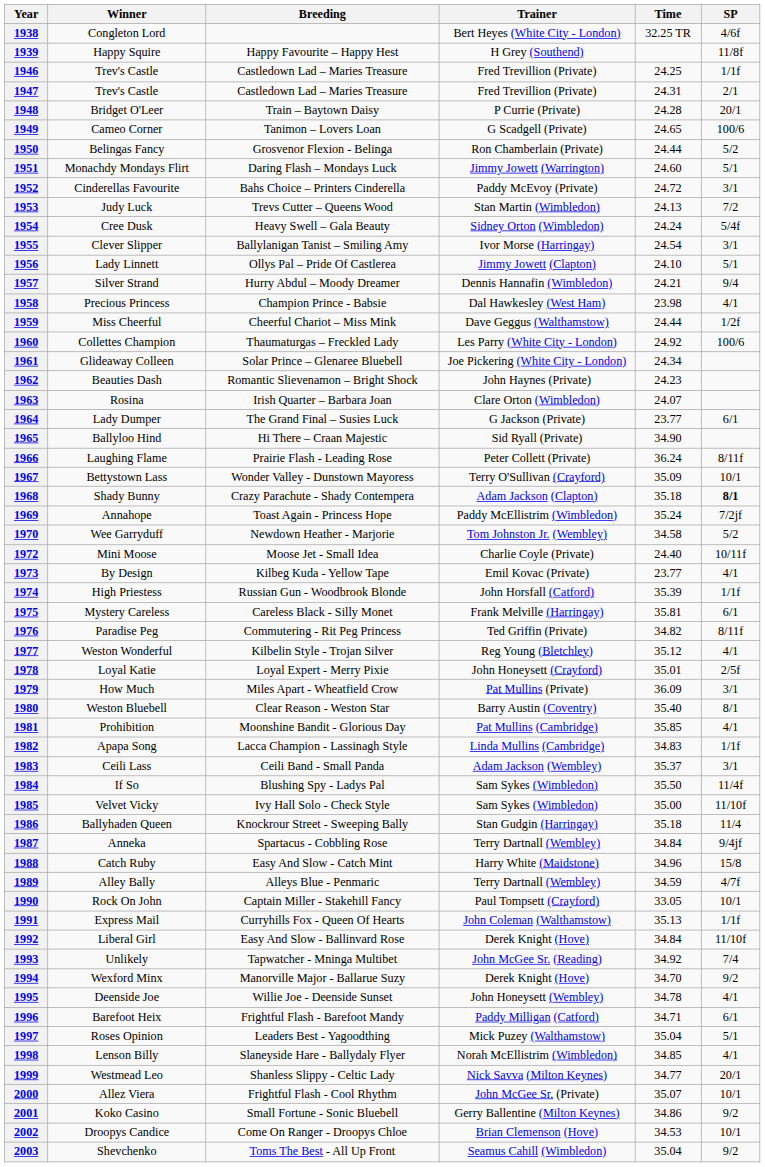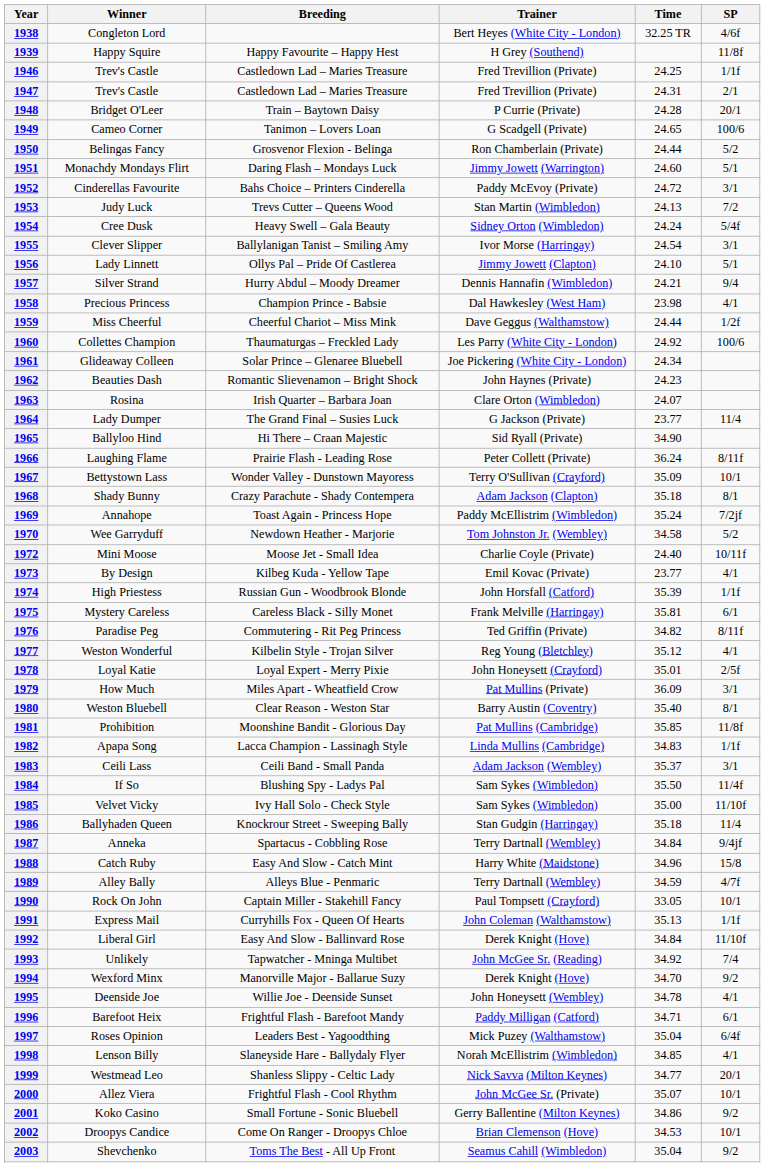 <table class="wikitable" style="text-align:center">
 <tr>
 <th width=50>Year</th>
 <th width=200>Winner</th>
 <th width=300>Breeding</th>
 <th width=250>Trainer</th>
 <th width=80>Time</th>
 <th width=70>SP</th>
 </tr>
 <tr>
 <th><a href='#'>1938</a></th>
 <td>Congleton Lord</td>
 <td></td>
 <td>Bert Heyes <a href='#'>(White City - London)</a></td>
 <td>32.25 TR</td>
 <td>4/6f</td>
 </tr>
 <tr>
 <th><a href='#'>1939</a></th>
 <td>Happy Squire</td>
 <td>Happy Favourite – Happy Hest</td>
 <td>H Grey <a href='#'>(Southend)</a></td>
 <td></td>
 <td>11/8f</td>
 </tr>
 <tr>
 <th><a href='#'>1946</a></th>
 <td>Trev's Castle</td>
 <td>Castledown Lad – Maries Treasure</td>
 <td>Fred Trevillion (Private)</td>
 <td>24.25</td>
 <td>1/1f</td>
 </tr>
 <tr>
 <th><a href='#'>1947</a></th>
 <td>Trev's Castle</td>
 <td>Castledown Lad – Maries Treasure</td>
 <td>Fred Trevillion (Private)</td>
 <td>24.31</td>
 <td>2/1</td>
 </tr>
 <tr>
 <th><a href='#'>1948</a></th>
 <td>Bridget O'Leer</td>
 <td>Train – Baytown Daisy</td>
 <td>P Currie (Private)</td>
 <td>24.28</td>
 <td>20/1</td>
 </tr>
 <tr>
 <th><a href='#'>1949</a></th>
 <td>Cameo Corner</td>
 <td>Tanimon – Lovers Loan</td>
 <td>G Scadgell (Private)</td>
 <td>24.65</td>
 <td>100/6</td>
 </tr>
 <tr>
 <th><a href='#'>1950</a></th>
 <td>Belingas Fancy</td>
 <td>Grosvenor Flexion - Belinga</td>
 <td>Ron Chamberlain (Private)</td>
 <td>24.44</td>
 <td>5/2</td>
 </tr>
 <tr>
 <th><a href='#'>1951</a></th>
 <td>Monachdy Mondays Flirt</td>
 <td>Daring Flash – Mondays Luck</td>
 <td><a href='#'>Jimmy Jowett</a> <a href='#'>(Warrington)</a></td>
 <td>24.60</td>
 <td>5/1</td>
 </tr>
 <tr>
 <th><a href='#'>1952</a></th>
 <td>Cinderellas Favourite</td>
 <td>Bahs Choice – Printers Cinderella</td>
 <td>Paddy McEvoy (Private)</td>
 <td>24.72</td>
 <td>3/1</td>
 </tr>
 <tr>
 <th><a href='#'>1953</a></th>
 <td>Judy Luck</td>
 <td>Trevs Cutter – Queens Wood</td>
 <td>Stan Martin <a href='#'>(Wimbledon)</a></td>
 <td>24.13</td>
 <td>7/2</td>
 </tr>
 <tr>
 <th><a href='#'>1954</a></th>
 <td>Cree Dusk</td>
 <td>Heavy Swell – Gala Beauty</td>
 <td><a href='#'>Sidney Orton</a> <a href='#'>(Wimbledon)</a></td>
 <td>24.24</td>
 <td>5/4f</td>
 </tr>
 <tr>
 <th><a href='#'>1955</a></th>
 <td>Clever Slipper</td>
 <td>Ballylanigan Tanist – Smiling Amy</td>
 <td>Ivor Morse <a href='#'>(Harringay)</a></td>
 <td>24.54</td>
 <td>3/1</td>
 </tr>
 <tr>
 <th><a href='#'>1956</a></th>
 <td>Lady Linnett</td>
 <td>Ollys Pal – Pride Of Castlerea</td>
 <td><a href='#'>Jimmy Jowett</a> <a href='#'>(Clapton)</a></td>
 <td>24.10</td>
 <td>5/1</td>
 </tr>
 <tr>
 <th><a href='#'>1957</a></th>
 <td>Silver Strand</td>
 <td>Hurry Abdul – Moody Dreamer</td>
 <td>Dennis Hannafin <a href='#'>(Wimbledon)</a></td>
 <td>24.21</td>
 <td>9/4</td>
 </tr>
 <tr>
 <th><a href='#'>1958</a></th>
 <td>Precious Princess</td>
 <td>Champion Prince - Babsie</td>
 <td>Dal Hawkesley <a href='#'>(West Ham)</a></td>
 <td>23.98</td>
 <td>4/1</td>
 </tr>
 <tr>
 <th><a href='#'>1959</a></th>
 <td>Miss Cheerful</td>
 <td>Cheerful Chariot – Miss Mink</td>
 <td>Dave Geggus <a href='#'>(Walthamstow)</a></td>
 <td>24.44</td>
 <td>1/2f</td>
 </tr>
 <tr>
 <th><a href='#'>1960</a></th>
 <td>Collettes Champion</td>
 <td>Thaumaturgas – Freckled Lady</td>
 <td>Les Parry <a href='#'>(White City - London)</a></td>
 <td>24.92</td>
 <td>100/6</td>
 </tr>
 <tr>
 <th><a href='#'>1961</a></th>
 <td>Glideaway Colleen</td>
 <td>Solar Prince – Glenaree Bluebell</td>
 <td>Joe Pickering <a href='#'>(White City - London)</a></td>
 <td>24.34</td>
 <td></td>
 </tr>
 <tr>
 <th><a href='#'>1962</a></th>
 <td>Beauties Dash</td>
 <td>Romantic Slievenamon – Bright Shock</td>
 <td>John Haynes (Private)</td>
 <td>24.23</td>
 <td></td>
 </tr>
 <tr>
 <th><a href='#'>1963</a></th>
 <td>Rosina</td>
 <td>Irish Quarter – Barbara Joan</td>
 <td>Clare Orton <a href='#'>(Wimbledon)</a></td>
 <td>24.07</td>
 <td></td>
 </tr>
 <tr>
 <th><a href='#'>1964</a></th>
 <td>Lady Dumper</td>
 <td>The Grand Final – Susies Luck</td>
 <td>G Jackson (Private)</td>
 <td>23.77</td>
-<td>6/1</td>
+<td>11/4</td>
 </tr>
 <tr>
 <th><a href='#'>1965</a></th>
 <td>Ballyloo Hind</td>
 <td>Hi There – Craan Majestic</td>
 <td>Sid Ryall (Private)</td>
 <td>34.90</td>
 <td></td>
 </tr>
 <tr>
 <th><a href='#'>1966</a></th>
 <td>Laughing Flame</td>
 <td>Prairie Flash - Leading Rose</td>
 <td>Peter Collett (Private)</td>
 <td>36.24</td>
 <td>8/11f</td>
 </tr>
 <tr>
 <th><a href='#'>1967</a></th>
 <td>Bettystown Lass</td>
 <td>Wonder Valley - Dunstown Mayoress</td>
 <td>Terry O'Sullivan <a href='#'>(Crayford)</a></td>
 <td>35.09</td>
 <td>10/1</td>
 </tr>
 <tr>
 <th><a href='#'>1968</a></th>
 <td>Shady Bunny</td>
 <td>Crazy Parachute - Shady Contempera</td>
 <td><a href='#'>Adam Jackson</a> <a href='#'>(Clapton)</a></td>
 <td>35.18</td>
-<td><strong>8/1</strong></td>
+<td>8/1</td>
 </tr>
 <tr>
 <th><a href='#'>1969</a></th>
 <td>Annahope</td>
 <td>Toast Again - Princess Hope</td>
 <td>Paddy McEllistrim <a href='#'>(Wimbledon)</a></td>
 <td>35.24</td>
 <td>7/2jf</td>
 </tr>
 <tr>
 <th><a href='#'>1970</a></th>
 <td>Wee Garryduff</td>
 <td>Newdown Heather - Marjorie</td>
 <td><a href='#'>Tom Johnston Jr.</a> <a href='#'>(Wembley)</a></td>
 <td>34.58</td>
 <td>5/2</td>
 </tr>
 <tr>
 <th><a href='#'>1972</a></th>
 <td>Mini Moose</td>
 <td>Moose Jet - Small Idea</td>
 <td>Charlie Coyle (Private)</td>
 <td>24.40</td>
 <td>10/11f</td>
 </tr>
 <tr>
 <th><a href='#'>1973</a></th>
 <td>By Design</td>
 <td>Kilbeg Kuda - Yellow Tape</td>
 <td>Emil Kovac (Private)</td>
 <td>23.77</td>
 <td>4/1</td>
 </tr>
 <tr>
 <th><a href='#'>1974</a></th>
 <td>High Priestess</td>
 <td>Russian Gun - Woodbrook Blonde</td>
 <td>John Horsfall <a href='#'>(Catford)</a></td>
 <td>35.39</td>
 <td>1/1f</td>
 </tr>
 <tr>
 <th><a href='#'>1975</a></th>
 <td>Mystery Careless</td>
 <td>Careless Black - Silly Monet</td>
 <td>Frank Melville <a href='#'>(Harringay)</a></td>
 <td>35.81</td>
 <td>6/1</td>
 </tr>
 <tr>
 <th><a href='#'>1976</a></th>
 <td>Paradise Peg</td>
 <td>Commutering - Rit Peg Princess</td>
 <td>Ted Griffin (Private)</td>
 <td>34.82</td>
 <td>8/11f</td>
 </tr>
 <tr>
 <th><a href='#'>1977</a></th>
 <td>Weston Wonderful</td>
 <td>Kilbelin Style - Trojan Silver</td>
 <td>Reg Young <a href='#'>(Bletchley)</a></td>
 <td>35.12</td>
 <td>4/1</td>
 </tr>
 <tr>
 <th><a href='#'>1978</a></th>
 <td>Loyal Katie</td>
 <td>Loyal Expert - Merry Pixie</td>
 <td>John Honeysett <a href='#'>(Crayford)</a></td>
 <td>35.01</td>
 <td>2/5f</td>
 </tr>
 <tr>
 <th><a href='#'>1979</a></th>
 <td>How Much </td>
 <td>Miles Apart - Wheatfield Crow</td>
 <td><a href='#'>Pat Mullins</a> (Private)</td>
 <td>36.09</td>
 <td>3/1</td>
 </tr>
 <tr>
 <th><a href='#'>1980</a></th>
 <td>Weston Bluebell</td>
 <td>Clear Reason - Weston Star</td>
 <td>Barry Austin <a href='#'>(Coventry)</a></td>
 <td>35.40</td>
 <td>8/1</td>
 </tr>
 <tr>
 <th><a href='#'>1981</a></th>
 <td>Prohibition</td>
 <td>Moonshine Bandit - Glorious Day</td>
 <td><a href='#'>Pat Mullins</a> <a href='#'>(Cambridge)</a></td>
 <td>35.85</td>
-<td>4/1</td>
+<td>11/8f</td>
 </tr>
 <tr>
 <th><a href='#'>1982</a></th>
 <td>Apapa Song</td>
 <td>Lacca Champion - Lassinagh Style</td>
 <td><a href='#'>Linda Mullins</a> <a href='#'>(Cambridge)</a></td>
 <td>34.83</td>
 <td>1/1f</td>
 </tr>
 <tr>
 <th><a href='#'>1983</a></th>
 <td>Ceili Lass</td>
 <td>Ceili Band - Small Panda</td>
 <td><a href='#'>Adam Jackson</a> <a href='#'>(Wembley)</a></td>
 <td>35.37</td>
 <td>3/1</td>
 </tr>
 <tr>
 <th><a href='#'>1984</a></th>
 <td>If So</td>
 <td>Blushing Spy - Ladys Pal</td>
 <td>Sam Sykes <a href='#'>(Wimbledon)</a></td>
 <td>35.50</td>
 <td>11/4f</td>
 </tr>
 <tr>
 <th><a href='#'>1985</a></th>
 <td>Velvet Vicky</td>
 <td>Ivy Hall Solo - Check Style</td>
 <td>Sam Sykes <a href='#'>(Wimbledon)</a></td>
 <td>35.00</td>
 <td>11/10f</td>
 </tr>
 <tr>
 <th><a href='#'>1986</a></th>
 <td>Ballyhaden Queen</td>
 <td>Knockrour Street - Sweeping Bally</td>
 <td>Stan Gudgin <a href='#'>(Harringay)</a></td>
 <td>35.18</td>
 <td>11/4</td>
 </tr>
 <tr>
 <th><a href='#'>1987</a></th>
 <td>Anneka </td>
 <td>Spartacus - Cobbling Rose</td>
 <td>Terry Dartnall <a href='#'>(Wembley)</a></td>
 <td>34.84</td>
 <td>9/4jf</td>
 </tr>
 <tr>
 <th><a href='#'>1988</a></th>
 <td>Catch Ruby</td>
 <td>Easy And Slow - Catch Mint</td>
 <td>Harry White <a href='#'>(Maidstone)</a></td>
 <td>34.96</td>
 <td>15/8</td>
 </tr>
 <tr>
 <th><a href='#'>1989</a></th>
 <td>Alley Bally</td>
 <td>Alleys Blue - Penmaric</td>
 <td>Terry Dartnall <a href='#'>(Wembley)</a></td>
 <td>34.59</td>
 <td>4/7f</td>
 </tr>
 <tr>
 <th><a href='#'>1990</a></th>
 <td>Rock On John</td>
 <td>Captain Miller - Stakehill Fancy</td>
 <td>Paul Tompsett <a href='#'>(Crayford)</a></td>
 <td>33.05</td>
 <td>10/1</td>
 </tr>
 <tr>
 <th><a href='#'>1991</a></th>
 <td>Express Mail</td>
 <td>Curryhills Fox - Queen Of Hearts</td>
 <td><a href='#'>John Coleman</a> <a href='#'>(Walthamstow)</a></td>
 <td>35.13</td>
 <td>1/1f</td>
 </tr>
 <tr>
 <th><a href='#'>1992</a></th>
 <td>Liberal Girl</td>
 <td>Easy And Slow - Ballinvard Rose</td>
 <td>Derek Knight <a href='#'>(Hove)</a></td>
 <td>34.84</td>
 <td>11/10f</td>
 </tr>
 <tr>
 <th><a href='#'>1993</a></th>
 <td>Unlikely</td>
 <td>Tapwatcher - Mninga Multibet</td>
 <td><a href='#'>John McGee Sr.</a> <a href='#'>(Reading)</a></td>
 <td>34.92</td>
 <td>7/4</td>
 </tr>
 <tr>
 <th><a href='#'>1994</a></th>
 <td>Wexford Minx</td>
 <td>Manorville Major - Ballarue Suzy</td>
 <td>Derek Knight <a href='#'>(Hove)</a></td>
 <td>34.70</td>
 <td>9/2</td>
 </tr>
 <tr>
 <th><a href='#'>1995</a></th>
 <td>Deenside Joe</td>
 <td>Willie Joe - Deenside Sunset</td>
 <td>John Honeysett <a href='#'>(Wembley)</a></td>
 <td>34.78</td>
 <td>4/1</td>
 </tr>
 <tr>
 <th><a href='#'>1996</a></th>
 <td>Barefoot Heix</td>
 <td>Frightful Flash - Barefoot Mandy</td>
 <td><a href='#'>Paddy Milligan</a> <a href='#'>(Catford)</a></td>
 <td>34.71</td>
 <td>6/1</td>
 </tr>
 <tr>
 <th><a href='#'>1997</a></th>
 <td>Roses Opinion </td>
 <td>Leaders Best - Yagoodthing</td>
 <td>Mick Puzey <a href='#'>(Walthamstow)</a></td>
 <td>35.04</td>
-<td>5/1</td>
+<td>6/4f</td>
 </tr>
 <tr>
 <th><a href='#'>1998</a></th>
 <td>Lenson Billy </td>
 <td>Slaneyside Hare - Ballydaly Flyer</td>
 <td>Norah McEllistrim <a href='#'>(Wimbledon)</a></td>
 <td>34.85</td>
 <td>4/1</td>
 </tr>
 <tr>
 <th><a href='#'>1999</a></th>
 <td>Westmead Leo </td>
 <td>Shanless Slippy - Celtic Lady</td>
 <td><a href='#'>Nick Savva</a> <a href='#'>(Milton Keynes)</a></td>
 <td>34.77</td>
 <td>20/1</td>
 </tr>
 <tr>
 <th><a href='#'>2000</a></th>
 <td>Allez Viera </td>
 <td>Frightful Flash - Cool Rhythm</td>
 <td><a href='#'>John McGee Sr.</a> (Private)</td>
 <td>35.07</td>
 <td>10/1</td>
 </tr>
 <tr>
 <th><a href='#'>2001</a></th>
 <td>Koko Casino </td>
 <td>Small Fortune - Sonic Bluebell</td>
 <td>Gerry Ballentine <a href='#'>(Milton Keynes)</a></td>
 <td>34.86</td>
 <td>9/2</td>
 </tr>
 <tr>
 <th><a href='#'>2002</a></th>
 <td>Droopys Candice </td>
 <td>Come On Ranger - Droopys Chloe</td>
 <td><a href='#'>Brian Clemenson</a> <a href='#'>(Hove)</a></td>
 <td>34.53</td>
 <td>10/1</td>
 </tr>
 <tr>
 <th><a href='#'>2003</a></th>
 <td>Shevchenko </td>
 <td><a href='#'>Toms The Best</a> - All Up Front</td>
 <td><a href='#'>Seamus Cahill</a> <a href='#'>(Wimbledon)</a></td>
 <td>35.04</td>
 <td>9/2</td>
 </tr>
 </table>
